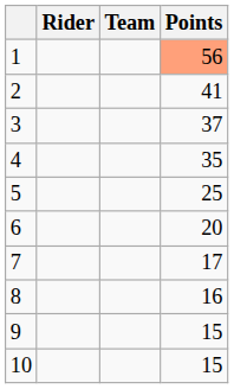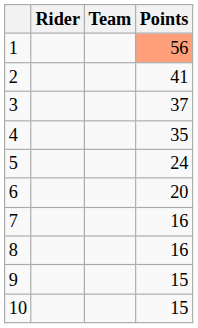 <table class="wikitable">
 <tr>
 <th></th>
 <th>Rider</th>
 <th>Team</th>
 <th>Points</th>
 </tr>
 <tr>
 <td>1</td>
 <td> </td>
 <td></td>
 <td align=right style="background: lightsalmon;">56</td>
 </tr>
 <tr>
 <td>2</td>
 <td>  </td>
 <td></td>
 <td align=right>41</td>
 </tr>
 <tr>
 <td>3</td>
 <td></td>
 <td></td>
 <td align=right>37</td>
 </tr>
 <tr>
 <td>4</td>
 <td> </td>
 <td></td>
 <td align=right>35</td>
 </tr>
 <tr>
 <td>5</td>
 <td></td>
 <td></td>
-<td align=right>25</td>
+<td align=right>24</td>
 </tr>
 <tr>
 <td>6</td>
 <td></td>
 <td></td>
 <td align=right>20</td>
 </tr>
 <tr>
 <td>7</td>
 <td></td>
 <td></td>
-<td align=right>17</td>
+<td align=right>16</td>
 </tr>
 <tr>
 <td>8</td>
 <td></td>
 <td></td>
 <td align=right>16</td>
 </tr>
 <tr>
 <td>9</td>
 <td></td>
 <td></td>
 <td align=right>15</td>
 </tr>
 <tr>
 <td>10</td>
 <td></td>
 <td></td>
 <td align=right>15</td>
 </tr>
 </table>
